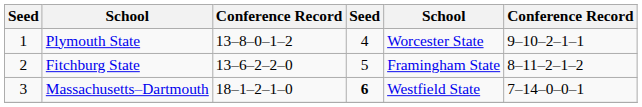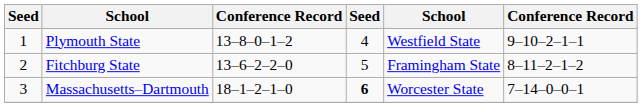 <table class="wikitable">
 <tr>
 <th>Seed</th>
 <th>School</th>
 <th>Conference Record</th>
 <th>Seed</th>
 <th>School</th>
 <th>Conference Record</th>
 </tr>
 <tr>
 <td align=center>1</td>
 <td><a href='#'>Plymouth State</a></td>
 <td>13–8–0–1–2</td>
 <td align=center>4</td>
-<td><a href='#'>Worcester State</a></td>
+<td><a href='#'>Westfield State</a></td>
 <td>9–10–2–1–1</td>
 </tr>
 <tr>
 <td align=center>2</td>
 <td><a href='#'>Fitchburg State</a></td>
 <td>13–6–2–2–0</td>
 <td align=center>5</td>
 <td><a href='#'>Framingham State</a></td>
 <td>8–11–2–1–2</td>
 </tr>
 <tr>
 <td align=center>3</td>
 <td><a href='#'>Massachusetts–Dartmouth</a></td>
 <td>18–1–2–1–0</td>
 <td align=center><strong>6</strong></td>
-<td><a href='#'>Westfield State</a></td>
+<td><a href='#'>Worcester State</a></td>
 <td>7–14–0–0–1</td>
 </tr>
 <tr>
 </tr>
 </table>
